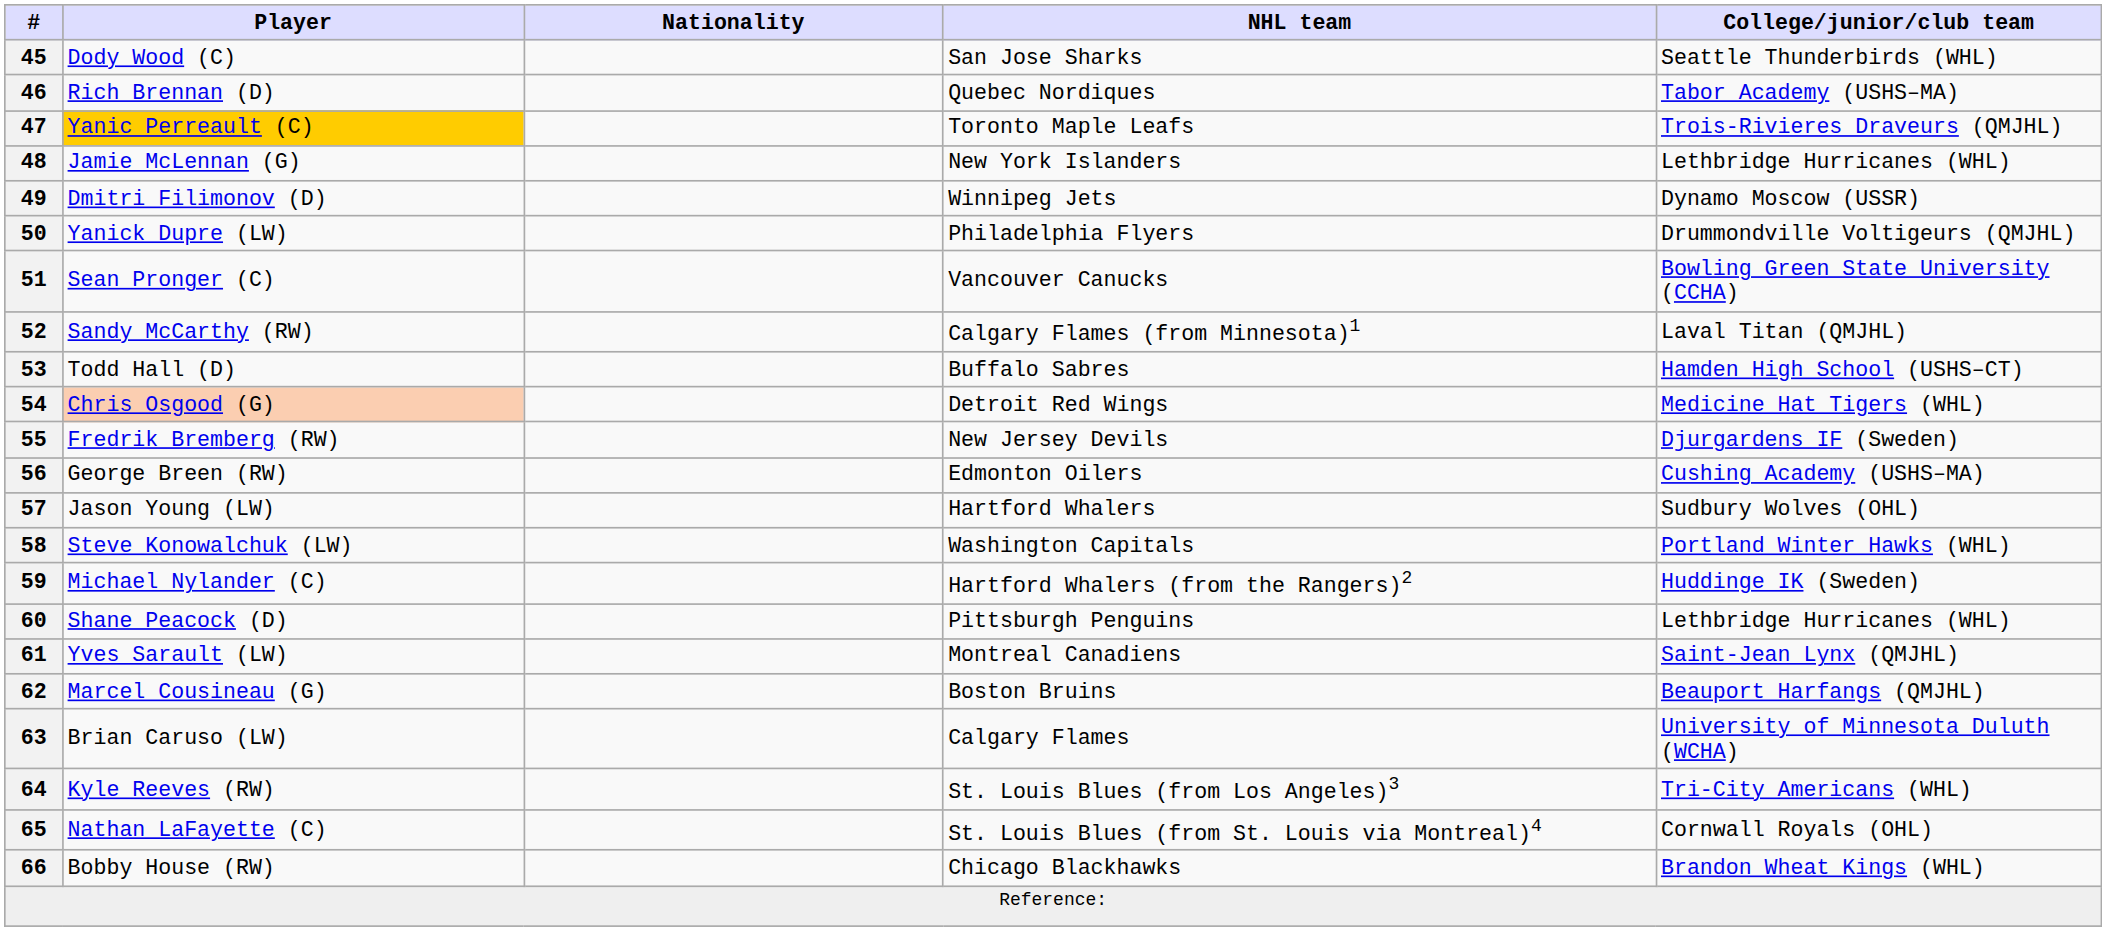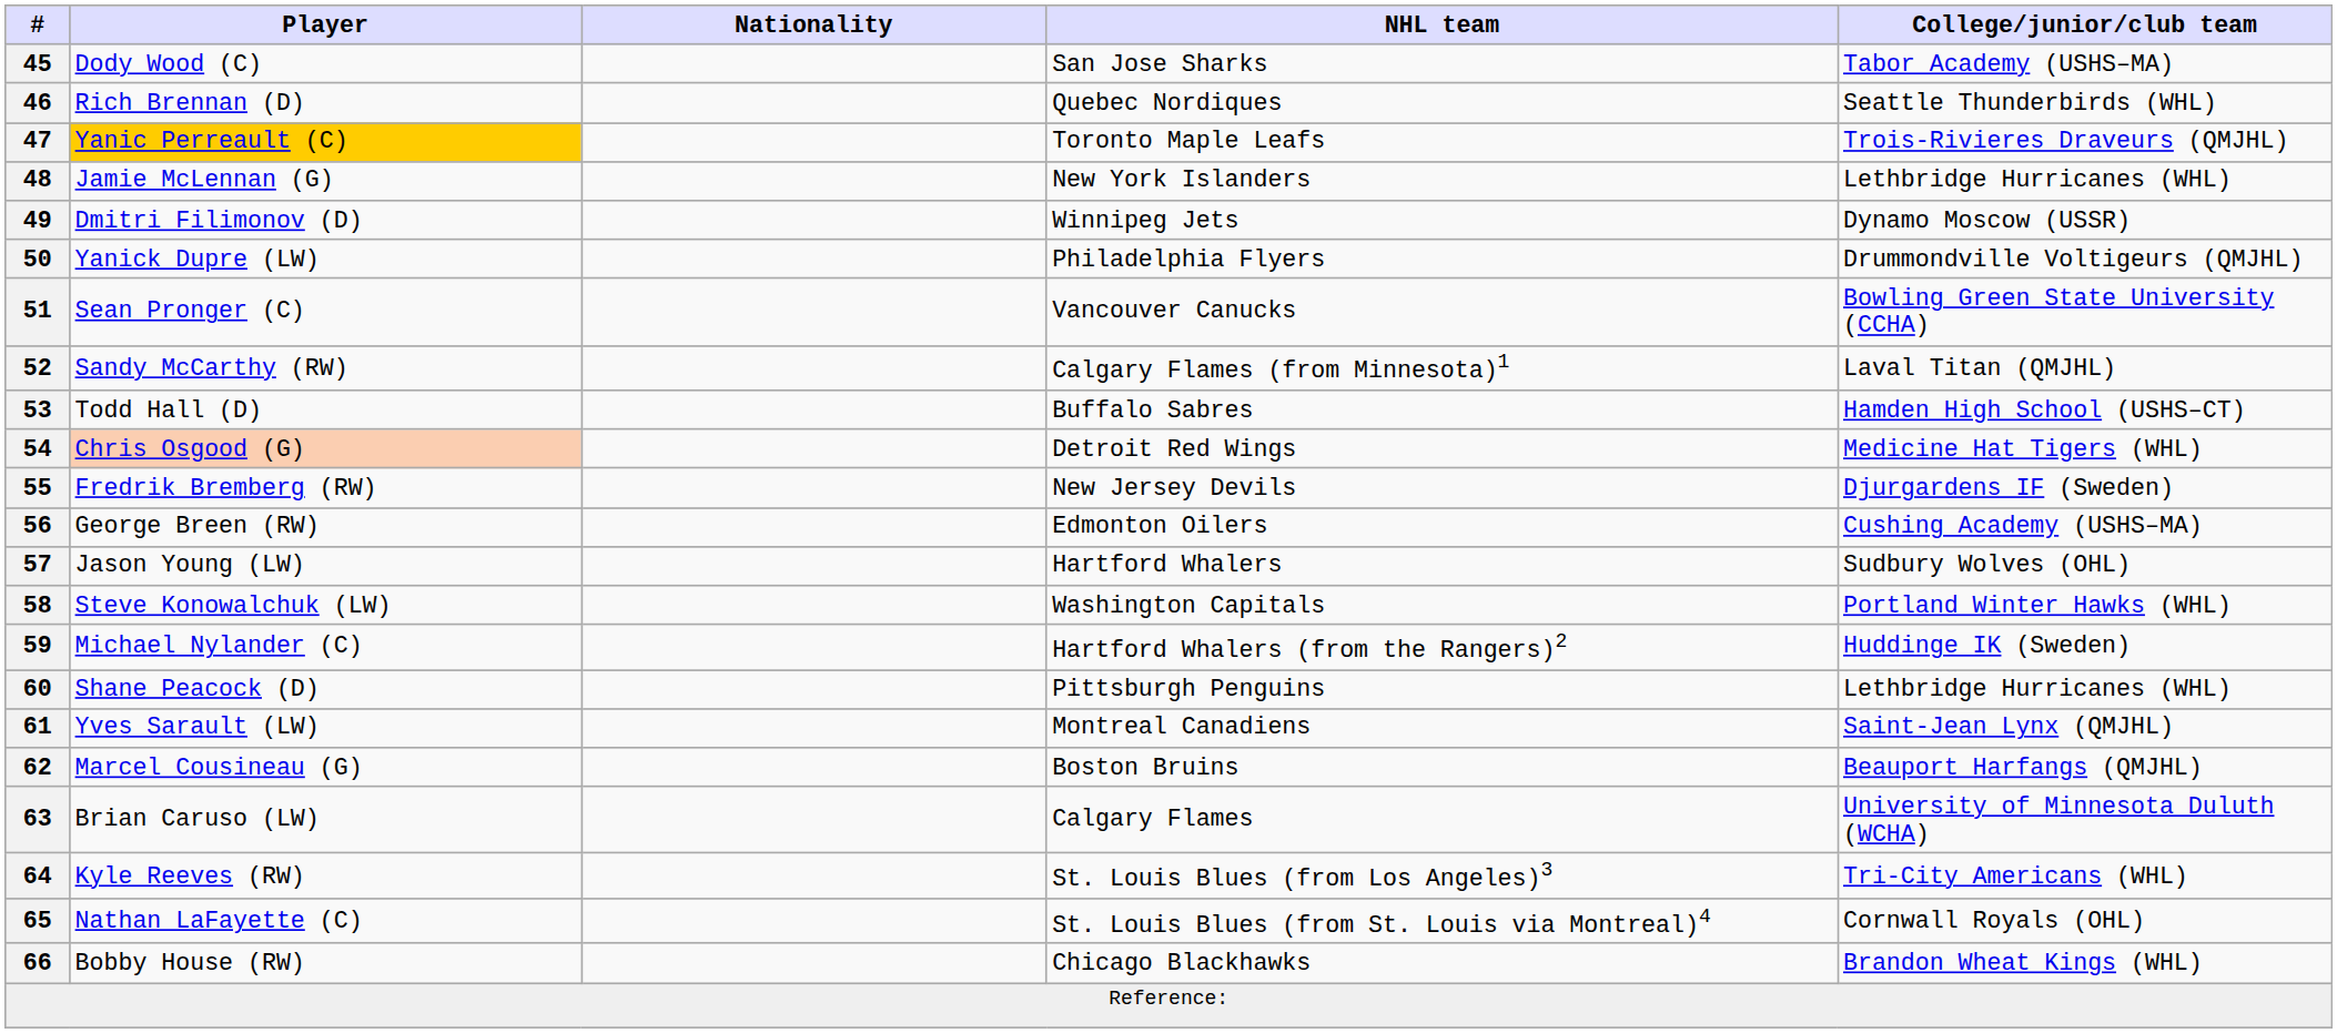 <table class="wikitable" style="width: 100%">
 <tr>
 <th style="background:#ddf; width:2.75%;">#</th>
 <th style="background:#ddf; width:22.0%;">Player</th>
 <th style="background:#ddf; width:20.0%;">Nationality</th>
 <th style="background:#ddf; width:34.0%;">NHL team</th>
 <th style="background:#ddf; width:100.0%;">College/junior/club team</th>
 </tr>
 <tr>
 <th>45</th>
 <td><a href='#'>Dody Wood</a> (C)</td>
 <td></td>
 <td>San Jose Sharks</td>
-<td>Seattle Thunderbirds (WHL)</td>
+<td><a href='#'>Tabor Academy</a> (USHS–MA)</td>
 </tr>
 <tr>
 <th>46</th>
 <td><a href='#'>Rich Brennan</a> (D)</td>
 <td></td>
 <td>Quebec Nordiques</td>
-<td><a href='#'>Tabor Academy</a> (USHS–MA)</td>
+<td>Seattle Thunderbirds (WHL)</td>
 </tr>
 <tr>
 <th>47</th>
 <td bgcolor="#FFCC00"><a href='#'>Yanic Perreault</a> (C)</td>
 <td></td>
 <td>Toronto Maple Leafs</td>
 <td><a href='#'>Trois-Rivieres Draveurs</a> (QMJHL)</td>
 </tr>
 <tr>
 <th>48</th>
 <td><a href='#'>Jamie McLennan</a> (G)</td>
 <td></td>
 <td>New York Islanders</td>
 <td>Lethbridge Hurricanes (WHL)</td>
 </tr>
 <tr>
 <th>49</th>
 <td><a href='#'>Dmitri Filimonov</a> (D)</td>
 <td></td>
 <td>Winnipeg Jets</td>
 <td>Dynamo Moscow (USSR)</td>
 </tr>
 <tr>
 <th>50</th>
 <td><a href='#'>Yanick Dupre</a> (LW)</td>
 <td></td>
 <td>Philadelphia Flyers</td>
 <td>Drummondville Voltigeurs (QMJHL)</td>
 </tr>
 <tr>
 <th>51</th>
 <td><a href='#'>Sean Pronger</a> (C)</td>
 <td></td>
 <td>Vancouver Canucks</td>
 <td><a href='#'>Bowling Green State University</a> (<a href='#'>CCHA</a>)</td>
 </tr>
 <tr>
 <th>52</th>
 <td><a href='#'>Sandy McCarthy</a> (RW)</td>
 <td></td>
 <td>Calgary Flames (from Minnesota)<sup>1</sup></td>
 <td>Laval Titan (QMJHL)</td>
 </tr>
 <tr>
 <th>53</th>
 <td>Todd Hall (D)</td>
 <td></td>
 <td>Buffalo Sabres</td>
 <td><a href='#'>Hamden High School</a> (USHS–CT)</td>
 </tr>
 <tr>
 <th>54</th>
 <td bgcolor="#FBCEB1"><a href='#'>Chris Osgood</a> (G)</td>
 <td></td>
 <td>Detroit Red Wings</td>
 <td><a href='#'>Medicine Hat Tigers</a> (WHL)</td>
 </tr>
 <tr>
 <th>55</th>
 <td><a href='#'>Fredrik Bremberg</a> (RW)</td>
 <td></td>
 <td>New Jersey Devils</td>
 <td><a href='#'>Djurgardens IF</a> (Sweden)</td>
 </tr>
 <tr>
 <th>56</th>
 <td>George Breen (RW)</td>
 <td></td>
 <td>Edmonton Oilers</td>
 <td><a href='#'>Cushing Academy</a> (USHS–MA)</td>
 </tr>
 <tr>
 <th>57</th>
 <td>Jason Young (LW)</td>
 <td></td>
 <td>Hartford Whalers</td>
 <td>Sudbury Wolves (OHL)</td>
 </tr>
 <tr>
 <th>58</th>
 <td><a href='#'>Steve Konowalchuk</a> (LW)</td>
 <td></td>
 <td>Washington Capitals</td>
 <td><a href='#'>Portland Winter Hawks</a> (WHL)</td>
 </tr>
 <tr>
 <th>59</th>
 <td><a href='#'>Michael Nylander</a> (C)</td>
 <td></td>
 <td>Hartford Whalers (from the Rangers)<sup>2</sup></td>
 <td><a href='#'>Huddinge IK</a> (Sweden)</td>
 </tr>
 <tr>
 <th>60</th>
 <td><a href='#'>Shane Peacock</a> (D)</td>
 <td></td>
 <td>Pittsburgh Penguins</td>
 <td>Lethbridge Hurricanes (WHL)</td>
 </tr>
 <tr>
 <th>61</th>
 <td><a href='#'>Yves Sarault</a> (LW)</td>
 <td></td>
 <td>Montreal Canadiens</td>
 <td><a href='#'>Saint-Jean Lynx</a> (QMJHL)</td>
 </tr>
 <tr>
 <th>62</th>
 <td><a href='#'>Marcel Cousineau</a> (G)</td>
 <td></td>
 <td>Boston Bruins</td>
 <td><a href='#'>Beauport Harfangs</a> (QMJHL)</td>
 </tr>
 <tr>
 <th>63</th>
 <td>Brian Caruso (LW)</td>
 <td></td>
 <td>Calgary Flames</td>
 <td><a href='#'>University of Minnesota Duluth</a> (<a href='#'>WCHA</a>)</td>
 </tr>
 <tr>
 <th>64</th>
 <td><a href='#'>Kyle Reeves</a> (RW)</td>
 <td></td>
 <td>St. Louis Blues (from Los Angeles)<sup>3</sup></td>
 <td><a href='#'>Tri-City Americans</a> (WHL)</td>
 </tr>
 <tr>
 <th>65</th>
 <td><a href='#'>Nathan LaFayette</a> (C)</td>
 <td></td>
 <td>St. Louis Blues (from St. Louis via Montreal)<sup>4</sup></td>
 <td>Cornwall Royals (OHL)</td>
 </tr>
 <tr>
 <th>66</th>
 <td>Bobby House (RW)</td>
 <td></td>
 <td>Chicago Blackhawks</td>
 <td><a href='#'>Brandon Wheat Kings</a> (WHL)</td>
 </tr>
 <tr>
 <td align=center colspan="6" bgcolor="#efefef"><sup>Reference:  </sup></td>
 </tr>
 </table>
